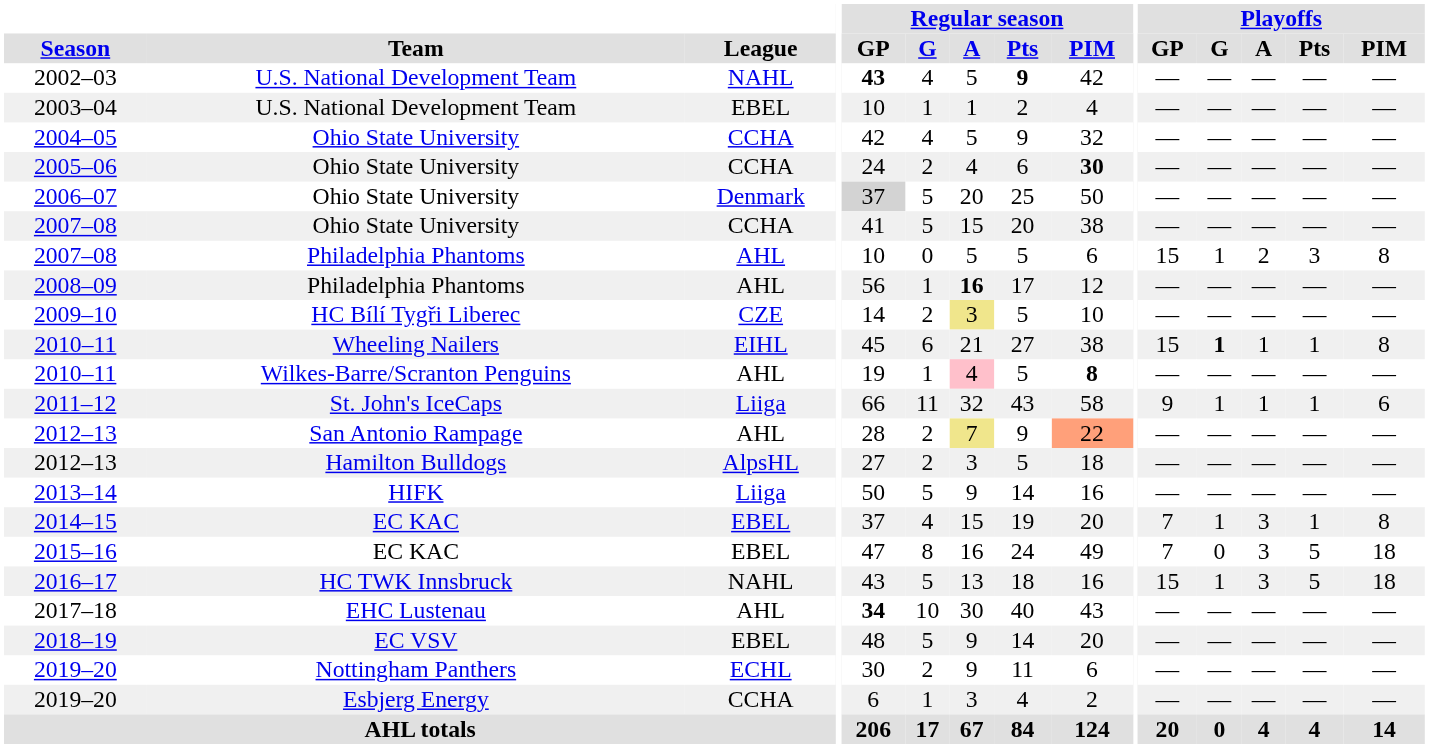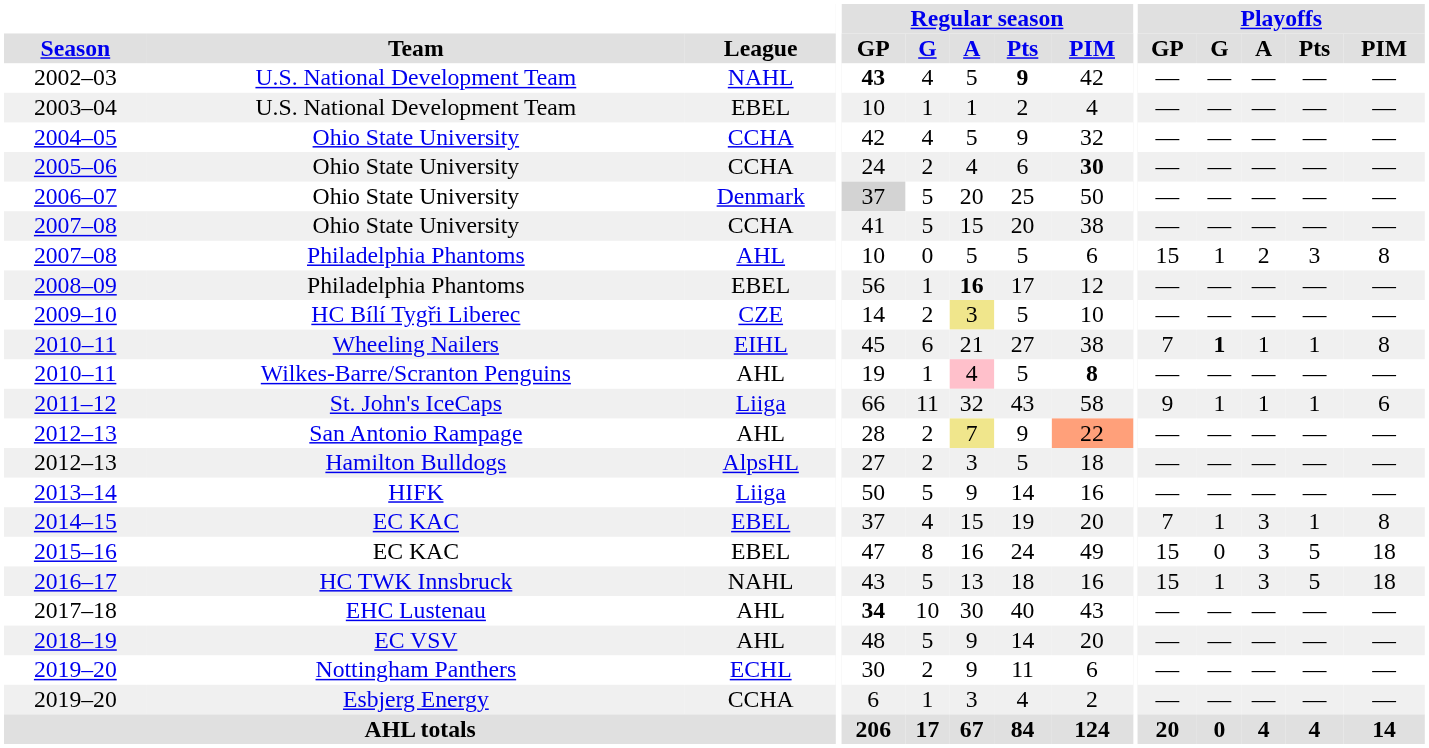 <table border="0" cellpadding="1" cellspacing="0" style="text-align:center; width:60em">
 <tr bgcolor="#e0e0e0">
 <th colspan="3" bgcolor="#ffffff"></th>
 <th rowspan="99" bgcolor="#ffffff"></th>
 <th colspan="5"><a href='#'>Regular season</a></th>
 <th rowspan="99" bgcolor="#ffffff"></th>
 <th colspan="5"><a href='#'>Playoffs</a></th>
 </tr>
 <tr bgcolor="#e0e0e0">
 <th><a href='#'>Season</a></th>
 <th>Team</th>
 <th>League</th>
 <th>GP</th>
 <th><a href='#'>G</a></th>
 <th><a href='#'>A</a></th>
 <th><a href='#'>Pts</a></th>
 <th><a href='#'>PIM</a></th>
 <th>GP</th>
 <th>G</th>
 <th>A</th>
 <th>Pts</th>
 <th>PIM</th>
 </tr>
 <tr ALIGN="center">
 <td>2002–03</td>
 <td><a href='#'>U.S. National Development Team</a></td>
 <td><a href='#'>NAHL</a></td>
 <td><strong>43</strong></td>
 <td>4</td>
 <td>5</td>
 <td><strong>9</strong></td>
 <td>42</td>
 <td>—</td>
 <td>—</td>
 <td>—</td>
 <td>—</td>
 <td>—</td>
 </tr>
 <tr ALIGN="center" bgcolor="#f0f0f0">
 <td>2003–04</td>
 <td>U.S. National Development Team</td>
 <td>EBEL</td>
 <td>10</td>
 <td>1</td>
 <td>1</td>
 <td>2</td>
 <td>4</td>
 <td>—</td>
 <td>—</td>
 <td>—</td>
 <td>—</td>
 <td>—</td>
 </tr>
 <tr ALIGN="center">
 <td><a href='#'>2004–05</a></td>
 <td><a href='#'>Ohio State University</a></td>
 <td><a href='#'>CCHA</a></td>
 <td>42</td>
 <td>4</td>
 <td>5</td>
 <td>9</td>
 <td>32</td>
 <td>—</td>
 <td>—</td>
 <td>—</td>
 <td>—</td>
 <td>—</td>
 </tr>
 <tr ALIGN="center" bgcolor="#f0f0f0">
 <td><a href='#'>2005–06</a></td>
 <td>Ohio State University</td>
 <td>CCHA</td>
 <td>24</td>
 <td>2</td>
 <td>4</td>
 <td>6</td>
 <td><strong>30</strong></td>
 <td>—</td>
 <td>—</td>
 <td>—</td>
 <td>—</td>
 <td>—</td>
 </tr>
 <tr ALIGN="center">
 <td><a href='#'>2006–07</a></td>
 <td>Ohio State University</td>
 <td><a href='#'>Denmark</a></td>
 <td style="background: lightgrey;">37</td>
 <td>5</td>
 <td>20</td>
 <td>25</td>
 <td>50</td>
 <td>—</td>
 <td>—</td>
 <td>—</td>
 <td>—</td>
 <td>—</td>
 </tr>
 <tr ALIGN="center" bgcolor="#f0f0f0">
 <td><a href='#'>2007–08</a></td>
 <td>Ohio State University</td>
 <td>CCHA</td>
 <td>41</td>
 <td>5</td>
 <td>15</td>
 <td>20</td>
 <td>38</td>
 <td>—</td>
 <td>—</td>
 <td>—</td>
 <td>—</td>
 <td>—</td>
 </tr>
 <tr ALIGN="center">
 <td><a href='#'>2007–08</a></td>
 <td><a href='#'>Philadelphia Phantoms</a></td>
 <td><a href='#'>AHL</a></td>
 <td>10</td>
 <td>0</td>
 <td>5</td>
 <td>5</td>
 <td>6</td>
 <td>15</td>
 <td>1</td>
 <td>2</td>
 <td>3</td>
 <td>8</td>
 </tr>
 <tr ALIGN="center" bgcolor="#f0f0f0">
 <td><a href='#'>2008–09</a></td>
 <td>Philadelphia Phantoms</td>
-<td>AHL</td>
+<td>EBEL</td>
 <td>56</td>
 <td>1</td>
 <td><strong>16</strong></td>
 <td>17</td>
 <td>12</td>
 <td>—</td>
 <td>—</td>
 <td>—</td>
 <td>—</td>
 <td>—</td>
 </tr>
 <tr ALIGN="center">
 <td><a href='#'>2009–10</a></td>
 <td><a href='#'>HC Bílí Tygři Liberec</a></td>
 <td><a href='#'>CZE</a></td>
 <td>14</td>
 <td>2</td>
 <td style="background: khaki;">3</td>
 <td>5</td>
 <td>10</td>
 <td>—</td>
 <td>—</td>
 <td>—</td>
 <td>—</td>
 <td>—</td>
 </tr>
 <tr ALIGN="center" bgcolor="#f0f0f0">
 <td><a href='#'>2010–11</a></td>
 <td><a href='#'>Wheeling Nailers</a></td>
 <td><a href='#'>EIHL</a></td>
 <td>45</td>
 <td>6</td>
 <td>21</td>
 <td>27</td>
 <td>38</td>
-<td>15</td>
+<td>7</td>
 <td><strong>1</strong></td>
 <td>1</td>
 <td>1</td>
 <td>8</td>
 </tr>
 <tr ALIGN="center">
 <td><a href='#'>2010–11</a></td>
 <td><a href='#'>Wilkes-Barre/Scranton Penguins</a></td>
 <td>AHL</td>
 <td>19</td>
 <td>1</td>
 <td style="background: pink;">4</td>
 <td>5</td>
 <td><strong>8</strong></td>
 <td>—</td>
 <td>—</td>
 <td>—</td>
 <td>—</td>
 <td>—</td>
 </tr>
 <tr ALIGN="center" bgcolor="#f0f0f0">
 <td><a href='#'>2011–12</a></td>
 <td><a href='#'>St. John's IceCaps</a></td>
 <td><a href='#'>Liiga</a></td>
 <td>66</td>
 <td>11</td>
 <td>32</td>
 <td>43</td>
 <td>58</td>
 <td>9</td>
 <td>1</td>
 <td>1</td>
 <td>1</td>
 <td>6</td>
 </tr>
 <tr ALIGN="center">
 <td><a href='#'>2012–13</a></td>
 <td><a href='#'>San Antonio Rampage</a></td>
 <td>AHL</td>
 <td>28</td>
 <td>2</td>
 <td style="background: khaki;">7</td>
 <td>9</td>
 <td style="background: lightsalmon;">22</td>
 <td>—</td>
 <td>—</td>
 <td>—</td>
 <td>—</td>
 <td>—</td>
 </tr>
 <tr ALIGN="center" bgcolor="#f0f0f0">
 <td>2012–13</td>
 <td><a href='#'>Hamilton Bulldogs</a></td>
 <td><a href='#'>AlpsHL</a></td>
 <td>27</td>
 <td>2</td>
 <td>3</td>
 <td>5</td>
 <td>18</td>
 <td>—</td>
 <td>—</td>
 <td>—</td>
 <td>—</td>
 <td>—</td>
 </tr>
 <tr ALIGN="center">
 <td><a href='#'>2013–14</a></td>
 <td><a href='#'>HIFK</a></td>
 <td><a href='#'>Liiga</a></td>
 <td>50</td>
 <td>5</td>
 <td>9</td>
 <td>14</td>
 <td>16</td>
 <td>—</td>
 <td>—</td>
 <td>—</td>
 <td>—</td>
 <td>—</td>
 </tr>
 <tr ALIGN="center" bgcolor="#f0f0f0">
 <td><a href='#'>2014–15</a></td>
 <td><a href='#'>EC KAC</a></td>
 <td><a href='#'>EBEL</a></td>
 <td>37</td>
 <td>4</td>
 <td>15</td>
 <td>19</td>
 <td>20</td>
 <td>7</td>
 <td>1</td>
 <td>3</td>
 <td>1</td>
 <td>8</td>
 </tr>
 <tr ALIGN="center">
 <td><a href='#'>2015–16</a></td>
 <td>EC KAC</td>
 <td>EBEL</td>
 <td>47</td>
 <td>8</td>
 <td>16</td>
 <td>24</td>
 <td>49</td>
-<td>7</td>
+<td>15</td>
 <td>0</td>
 <td>3</td>
 <td>5</td>
 <td>18</td>
 </tr>
 <tr ALIGN="center" bgcolor="#f0f0f0">
 <td><a href='#'>2016–17</a></td>
 <td><a href='#'>HC TWK Innsbruck</a></td>
 <td>NAHL</td>
 <td>43</td>
 <td>5</td>
 <td>13</td>
 <td>18</td>
 <td>16</td>
 <td>15</td>
 <td>1</td>
 <td>3</td>
 <td>5</td>
 <td>18</td>
 </tr>
 <tr ALIGN="center">
 <td 2017–18 Alps Hockey League season>2017–18</td>
 <td><a href='#'>EHC Lustenau</a></td>
 <td>AHL</td>
 <td><strong>34</strong></td>
 <td>10</td>
 <td>30</td>
 <td>40</td>
 <td>43</td>
 <td>—</td>
 <td>—</td>
 <td>—</td>
 <td>—</td>
 <td>—</td>
 </tr>
 <tr ALIGN="center" bgcolor="#f0f0f0">
 <td><a href='#'>2018–19</a></td>
 <td><a href='#'>EC VSV</a></td>
-<td>EBEL</td>
+<td>AHL</td>
 <td>48</td>
 <td>5</td>
 <td>9</td>
 <td>14</td>
 <td>20</td>
 <td>—</td>
 <td>—</td>
 <td>—</td>
 <td>—</td>
 <td>—</td>
 </tr>
 <tr>
 </tr>
 <tr ALIGN="center">
 <td><a href='#'>2019–20</a></td>
 <td><a href='#'>Nottingham Panthers</a></td>
 <td><a href='#'>ECHL</a></td>
 <td>30</td>
 <td>2</td>
 <td>9</td>
 <td>11</td>
 <td>6</td>
 <td>—</td>
 <td>—</td>
 <td>—</td>
 <td>—</td>
 <td>—</td>
 </tr>
 <tr>
 </tr>
 <tr ALIGN="center" bgcolor="#f0f0f0">
 <td>2019–20</td>
 <td><a href='#'>Esbjerg Energy</a></td>
 <td>CCHA</td>
 <td>6</td>
 <td>1</td>
 <td>3</td>
 <td>4</td>
 <td>2</td>
 <td>—</td>
 <td>—</td>
 <td>—</td>
 <td>—</td>
 <td>—</td>
 </tr>
 <tr>
 </tr>
 <tr bgcolor="#e0e0e0">
 <th colspan="3">AHL totals</th>
 <th>206</th>
 <th>17</th>
 <th>67</th>
 <th>84</th>
 <th>124</th>
 <th>20</th>
 <th>0</th>
 <th>4</th>
 <th>4</th>
 <th>14</th>
 </tr>
 </table>
